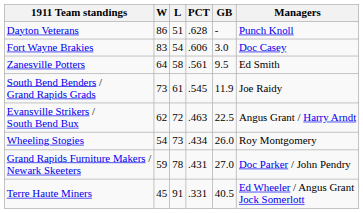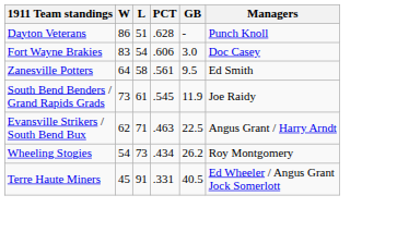 <table class="wikitable">
 <tr>
 <th>1911 Team standings</th>
 <th>W</th>
 <th>L</th>
 <th>PCT</th>
 <th>GB</th>
 <th>Managers</th>
 </tr>
 <tr>
 <td><a href='#'>Dayton Veterans</a></td>
 <td>86</td>
 <td>51</td>
 <td>.628</td>
 <td>-</td>
 <td><a href='#'>Punch Knoll</a></td>
 </tr>
 <tr>
 <td><a href='#'>Fort Wayne Brakies</a></td>
 <td>83</td>
 <td>54</td>
 <td>.606</td>
 <td>3.0</td>
 <td><a href='#'>Doc Casey</a></td>
 </tr>
 <tr>
 <td><a href='#'>Zanesville Potters</a></td>
 <td>64</td>
 <td>58</td>
 <td>.561</td>
 <td>9.5</td>
 <td>Ed Smith</td>
 </tr>
 <tr>
 <td><a href='#'>South Bend Benders</a> /<br> <a href='#'>Grand Rapids Grads</a></td>
 <td>73</td>
 <td>61</td>
 <td>.545</td>
 <td>11.9</td>
 <td>Joe Raidy</td>
 </tr>
 <tr>
 <td><a href='#'>Evansville Strikers</a> /<br> <a href='#'>South Bend Bux</a></td>
 <td>62</td>
-<td>72</td>
+<td>71</td>
 <td>.463</td>
 <td>22.5</td>
 <td>Angus Grant / <a href='#'>Harry Arndt</a></td>
 </tr>
 <tr>
 <td><a href='#'>Wheeling Stogies</a></td>
 <td>54</td>
 <td>73</td>
 <td>.434</td>
-<td>26.0</td>
+<td>26.2</td>
 <td>Roy Montgomery</td>
-</tr>
-<tr>
-<td><a href='#'>Grand Rapids Furniture Makers</a> /<br> <a href='#'>Newark Skeeters</a></td>
-<td>59</td>
-<td>78</td>
-<td>.431</td>
-<td>27.0</td>
-<td><a href='#'>Doc Parker</a> / John Pendry</td>
 </tr>
 <tr>
 <td><a href='#'>Terre Haute Miners</a></td>
 <td>45</td>
 <td>91</td>
 <td>.331</td>
 <td>40.5</td>
 <td><a href='#'>Ed Wheeler</a> / Angus Grant <br> <a href='#'>Jock Somerlott</a></td>
 </tr>
 </table>
